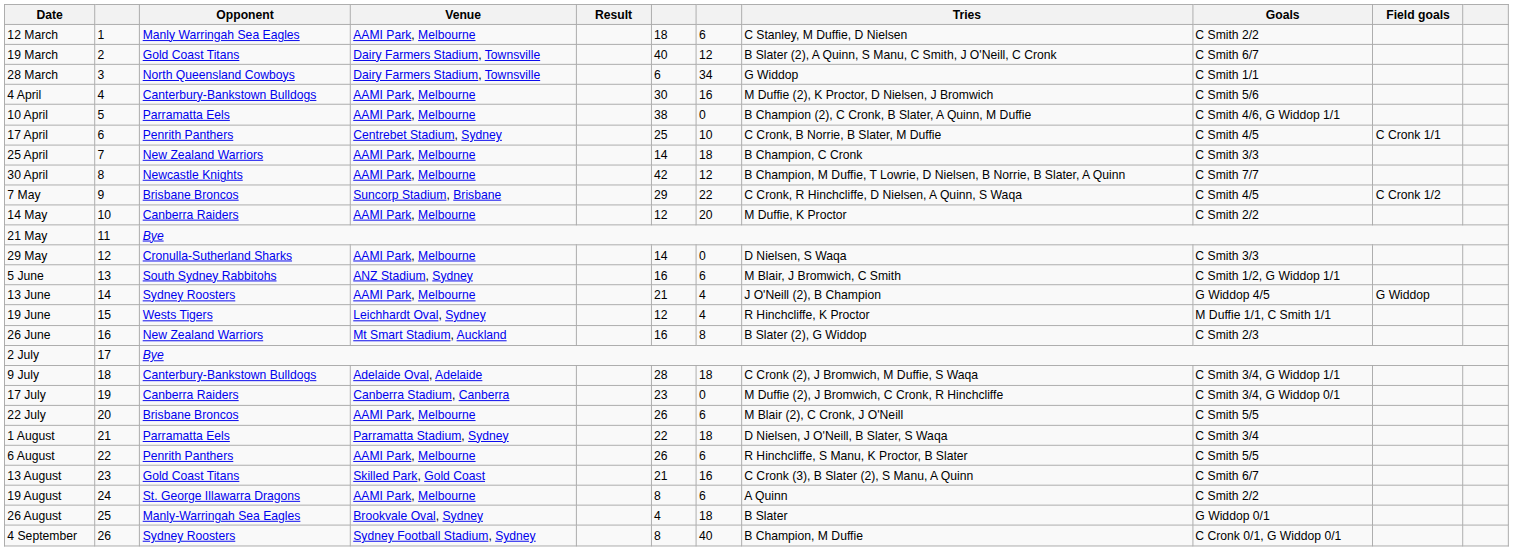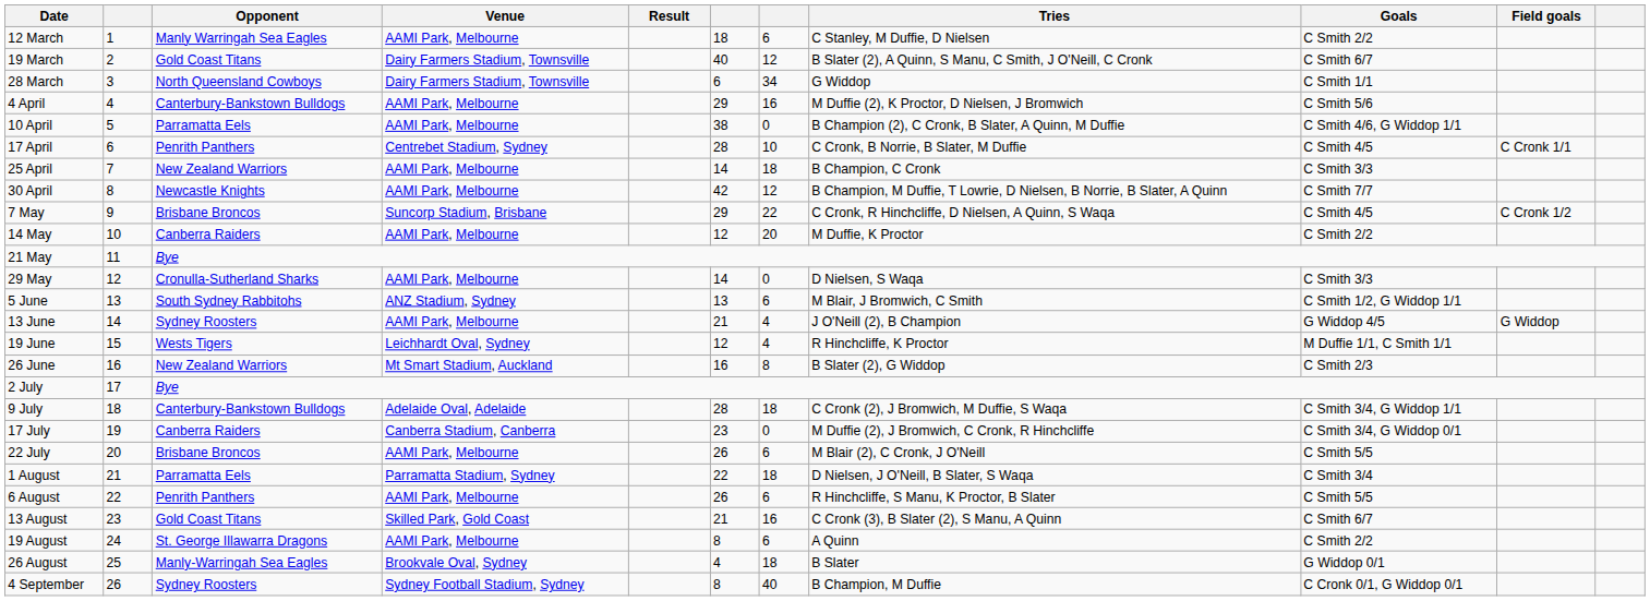 <table class="wikitable"  style="font-size:80%; width:100%;">
 <tr>
 <th width="6%">Date</th>
 <th width="3%"></th>
 <th width="14%">Opponent</th>
 <th width="15%">Venue</th>
 <th width="5%">Result</th>
 <th width="3%"></th>
 <th width="3%"></th>
 <th width="30%">Tries</th>
 <th width="12%">Goals</th>
 <th width="6%">Field goals</th>
 <th width="3%"></th>
 </tr>
 <tr>
 <td>12 March</td>
 <td>1</td>
 <td> <a href='#'>Manly Warringah Sea Eagles</a></td>
 <td><a href='#'>AAMI Park</a>, <a href='#'>Melbourne</a></td>
 <td></td>
 <td>18</td>
 <td>6</td>
 <td>C Stanley, M Duffie, D Nielsen</td>
 <td>C Smith 2/2</td>
 <td></td>
 <td></td>
 </tr>
 <tr>
 <td>19 March</td>
 <td>2</td>
 <td> <a href='#'>Gold Coast Titans</a></td>
 <td><a href='#'>Dairy Farmers Stadium</a>, <a href='#'>Townsville</a></td>
 <td></td>
 <td>40</td>
 <td>12</td>
 <td>B Slater (2), A Quinn, S Manu, C Smith, J O'Neill, C Cronk</td>
 <td>C Smith 6/7</td>
 <td></td>
 <td></td>
 </tr>
 <tr>
 <td>28 March</td>
 <td>3</td>
 <td> <a href='#'>North Queensland Cowboys</a></td>
 <td><a href='#'>Dairy Farmers Stadium</a>, <a href='#'>Townsville</a></td>
 <td></td>
 <td>6</td>
 <td>34</td>
 <td>G Widdop</td>
 <td>C Smith 1/1</td>
 <td></td>
 <td></td>
 </tr>
 <tr>
 <td>4 April</td>
 <td>4</td>
 <td> <a href='#'>Canterbury-Bankstown Bulldogs</a></td>
 <td><a href='#'>AAMI Park</a>, <a href='#'>Melbourne</a></td>
 <td></td>
-<td>30</td>
+<td>29</td>
 <td>16</td>
 <td>M Duffie (2), K Proctor, D Nielsen, J Bromwich</td>
 <td>C Smith 5/6</td>
 <td></td>
 <td></td>
 </tr>
 <tr>
 <td>10 April</td>
 <td>5</td>
 <td> <a href='#'>Parramatta Eels</a></td>
 <td><a href='#'>AAMI Park</a>, <a href='#'>Melbourne</a></td>
 <td></td>
 <td>38</td>
 <td>0</td>
 <td>B Champion (2), C Cronk, B Slater, A Quinn, M Duffie</td>
 <td>C Smith 4/6, G Widdop 1/1</td>
 <td></td>
 <td></td>
 </tr>
 <tr>
 <td>17 April</td>
 <td>6</td>
 <td> <a href='#'>Penrith Panthers</a></td>
 <td><a href='#'>Centrebet Stadium</a>, <a href='#'>Sydney</a></td>
 <td></td>
-<td>25</td>
+<td>28</td>
 <td>10</td>
 <td>C Cronk, B Norrie, B Slater, M Duffie</td>
 <td>C Smith 4/5</td>
 <td>C Cronk 1/1</td>
 <td></td>
 </tr>
 <tr>
 <td>25 April</td>
 <td>7</td>
 <td> <a href='#'>New Zealand Warriors</a></td>
 <td><a href='#'>AAMI Park</a>, <a href='#'>Melbourne</a></td>
 <td></td>
 <td>14</td>
 <td>18</td>
 <td>B Champion, C Cronk</td>
 <td>C Smith 3/3</td>
 <td></td>
 <td></td>
 </tr>
 <tr>
 <td>30 April</td>
 <td>8</td>
 <td> <a href='#'>Newcastle Knights</a></td>
 <td><a href='#'>AAMI Park</a>, <a href='#'>Melbourne</a></td>
 <td></td>
 <td>42</td>
 <td>12</td>
 <td>B Champion, M Duffie, T Lowrie, D Nielsen, B Norrie, B Slater, A Quinn</td>
 <td>C Smith 7/7</td>
 <td></td>
 <td></td>
 </tr>
 <tr>
 <td>7 May</td>
 <td>9</td>
 <td> <a href='#'>Brisbane Broncos</a></td>
 <td><a href='#'>Suncorp Stadium</a>, <a href='#'>Brisbane</a></td>
 <td></td>
 <td>29</td>
 <td>22</td>
 <td>C Cronk, R Hinchcliffe, D Nielsen, A Quinn, S Waqa</td>
 <td>C Smith 4/5</td>
 <td>C Cronk 1/2</td>
 <td></td>
 </tr>
 <tr>
 <td>14 May</td>
 <td>10</td>
 <td> <a href='#'>Canberra Raiders</a></td>
 <td><a href='#'>AAMI Park</a>, <a href='#'>Melbourne</a></td>
 <td></td>
 <td>12</td>
 <td>20</td>
 <td>M Duffie, K Proctor</td>
 <td>C Smith 2/2</td>
 <td></td>
 <td></td>
 </tr>
 <tr>
 <td>21 May</td>
 <td>11</td>
 <td colspan="10"><em><a href='#'>Bye</a></em></td>
 </tr>
 <tr>
 <td>29 May</td>
 <td>12</td>
 <td> <a href='#'>Cronulla-Sutherland Sharks</a></td>
 <td><a href='#'>AAMI Park</a>, <a href='#'>Melbourne</a></td>
 <td></td>
 <td>14</td>
 <td>0</td>
 <td>D Nielsen, S Waqa</td>
 <td>C Smith 3/3</td>
 <td></td>
 <td></td>
 </tr>
 <tr>
 <td>5 June</td>
 <td>13</td>
 <td> <a href='#'>South Sydney Rabbitohs</a></td>
 <td><a href='#'>ANZ Stadium</a>, <a href='#'>Sydney</a></td>
 <td></td>
-<td>16</td>
+<td>13</td>
 <td>6</td>
 <td>M Blair, J Bromwich, C Smith</td>
 <td>C Smith 1/2, G Widdop 1/1</td>
 <td></td>
 <td></td>
 </tr>
 <tr>
 <td>13 June</td>
 <td>14</td>
 <td> <a href='#'>Sydney Roosters</a></td>
 <td><a href='#'>AAMI Park</a>, <a href='#'>Melbourne</a></td>
 <td></td>
 <td>21</td>
 <td>4</td>
 <td>J O'Neill (2), B Champion</td>
 <td>G Widdop 4/5</td>
 <td>G Widdop</td>
 <td></td>
 </tr>
 <tr>
 <td>19 June</td>
 <td>15</td>
 <td> <a href='#'>Wests Tigers</a></td>
 <td><a href='#'>Leichhardt Oval</a>, <a href='#'>Sydney</a></td>
 <td></td>
 <td>12</td>
 <td>4</td>
 <td>R Hinchcliffe, K Proctor</td>
 <td>M Duffie 1/1, C Smith 1/1</td>
 <td></td>
 <td></td>
 </tr>
 <tr>
 <td>26 June</td>
 <td>16</td>
 <td> <a href='#'>New Zealand Warriors</a></td>
 <td><a href='#'>Mt Smart Stadium</a>, <a href='#'>Auckland</a></td>
 <td></td>
 <td>16</td>
 <td>8</td>
 <td>B Slater (2), G Widdop</td>
 <td>C Smith 2/3</td>
 <td></td>
 <td></td>
 </tr>
 <tr>
 <td>2 July</td>
 <td>17</td>
 <td colspan="10"><em><a href='#'>Bye</a></em></td>
 </tr>
 <tr>
 <td>9 July</td>
 <td>18</td>
 <td> <a href='#'>Canterbury-Bankstown Bulldogs</a></td>
 <td><a href='#'>Adelaide Oval</a>, <a href='#'>Adelaide</a></td>
 <td></td>
 <td>28</td>
 <td>18</td>
 <td>C Cronk (2), J Bromwich, M Duffie, S Waqa</td>
 <td>C Smith 3/4, G Widdop 1/1</td>
 <td></td>
 <td></td>
 </tr>
 <tr>
 <td>17 July</td>
 <td>19</td>
 <td> <a href='#'>Canberra Raiders</a></td>
 <td><a href='#'>Canberra Stadium</a>, <a href='#'>Canberra</a></td>
 <td></td>
 <td>23</td>
 <td>0</td>
 <td>M Duffie (2), J Bromwich, C Cronk, R Hinchcliffe</td>
 <td>C Smith 3/4, G Widdop 0/1</td>
 <td></td>
 <td></td>
 </tr>
 <tr>
 <td>22 July</td>
 <td>20</td>
 <td> <a href='#'>Brisbane Broncos</a></td>
 <td><a href='#'>AAMI Park</a>, <a href='#'>Melbourne</a></td>
 <td></td>
 <td>26</td>
 <td>6</td>
 <td>M Blair (2), C Cronk, J O'Neill</td>
 <td>C Smith 5/5</td>
 <td></td>
 <td></td>
 </tr>
 <tr>
 <td>1 August</td>
 <td>21</td>
 <td> <a href='#'>Parramatta Eels</a></td>
 <td><a href='#'>Parramatta Stadium</a>, <a href='#'>Sydney</a></td>
 <td></td>
 <td>22</td>
 <td>18</td>
 <td>D Nielsen, J O'Neill, B Slater, S Waqa</td>
 <td>C Smith 3/4</td>
 <td></td>
 <td></td>
 </tr>
 <tr>
 <td>6 August</td>
 <td>22</td>
 <td> <a href='#'>Penrith Panthers</a></td>
 <td><a href='#'>AAMI Park</a>, <a href='#'>Melbourne</a></td>
 <td></td>
 <td>26</td>
 <td>6</td>
 <td>R Hinchcliffe, S Manu, K Proctor, B Slater</td>
 <td>C Smith 5/5</td>
 <td></td>
 <td></td>
 </tr>
 <tr>
 <td>13 August</td>
 <td>23</td>
 <td> <a href='#'>Gold Coast Titans</a></td>
 <td><a href='#'>Skilled Park</a>, <a href='#'>Gold Coast</a></td>
 <td></td>
 <td>21</td>
 <td>16</td>
 <td>C Cronk (3), B Slater (2), S Manu, A Quinn</td>
 <td>C Smith 6/7</td>
 <td></td>
 <td></td>
 </tr>
 <tr>
 <td>19 August</td>
 <td>24</td>
 <td> <a href='#'>St. George Illawarra Dragons</a></td>
 <td><a href='#'>AAMI Park</a>, <a href='#'>Melbourne</a></td>
 <td></td>
 <td>8</td>
 <td>6</td>
 <td>A Quinn</td>
 <td>C Smith 2/2</td>
 <td></td>
 <td></td>
 </tr>
 <tr>
 <td>26 August</td>
 <td>25</td>
 <td> <a href='#'>Manly-Warringah Sea Eagles</a></td>
 <td><a href='#'>Brookvale Oval</a>, <a href='#'>Sydney</a></td>
 <td></td>
 <td>4</td>
 <td>18</td>
 <td>B Slater</td>
 <td>G Widdop 0/1</td>
 <td></td>
 <td></td>
 </tr>
 <tr>
 <td>4 September</td>
 <td>26</td>
 <td> <a href='#'>Sydney Roosters</a></td>
 <td><a href='#'>Sydney Football Stadium</a>, <a href='#'>Sydney</a></td>
 <td></td>
 <td>8</td>
 <td>40</td>
 <td>B Champion, M Duffie</td>
 <td>C Cronk 0/1, G Widdop 0/1</td>
 <td></td>
 <td></td>
 </tr>
 </table>
